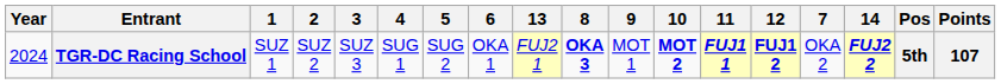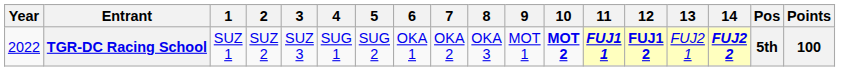 <table class="wikitable" style="text-align:center; font-size:85%">
 <tr>
 <th>Year</th>
 <th>Entrant</th>
 <th>1</th>
 <th>2</th>
 <th>3</th>
 <th>4</th>
 <th>5</th>
 <th>6</th>
-<th>13</th>
+<th>7</th>
 <th>8</th>
 <th>9</th>
 <th>10</th>
 <th>11</th>
 <th>12</th>
-<th>7</th>
+<th>13</th>
 <th>14</th>
 <th>Pos</th>
 <th>Points</th>
 </tr>
 <tr>
-<td><a href='#'>2024</a></td>
+<td><a href='#'>2022</a></td>
 <th nowrap><a href='#'>TGR-DC Racing School</a></th>
 <td style="background:#;"><a href='#'>SUZ<br>1</a><br></td>
 <td style="background:#;"><a href='#'>SUZ<br>2</a><br></td>
 <td style="background:#;"><a href='#'>SUZ<br>3</a><br></td>
 <td style="background:#;"><a href='#'>SUG<br>1</a><br></td>
 <td style="background:#;"><a href='#'>SUG<br>2</a><br></td>
 <td style="background:#;"><a href='#'>OKA<br>1</a><br></td>
-<td style="background:#FFFFBF;"><em><a href='#'>FUJ2<br>1</a></em><br></td>
-<td style="background:#;"><strong><a href='#'>OKA<br>3</a><br></strong></td>
+<td style="background:#;"><a href='#'>OKA<br>2</a><br></td>
+<td style="background:#;"><a href='#'>OKA<br>3</a><br></td>
 <td style="background:#;"><a href='#'>MOT<br>1</a><br></td>
 <td style="background:#;"><strong><a href='#'>MOT<br>2</a><br></strong></td>
 <td style="background:#FFFFBF;"><strong><em><a href='#'>FUJ1<br>1</a></em></strong><br></td>
 <td style="background:#FFFFBF;"><strong><a href='#'>FUJ1<br>2</a></strong><br></td>
-<td style="background:#;"><a href='#'>OKA<br>2</a><br></td>
+<td style="background:#FFFFBF;"><em><a href='#'>FUJ2<br>1</a></em><br></td>
 <td style="background:#FFFFBF;"><strong><em><a href='#'>FUJ2<br>2</a></em></strong><br></td>
 <th>5th</th>
-<th>107</th>
+<th>100</th>
 </tr>
 </table>
